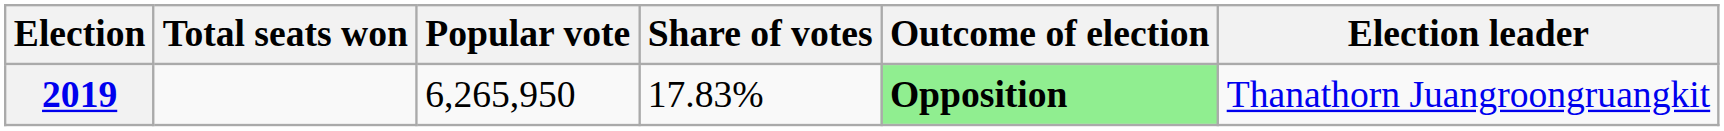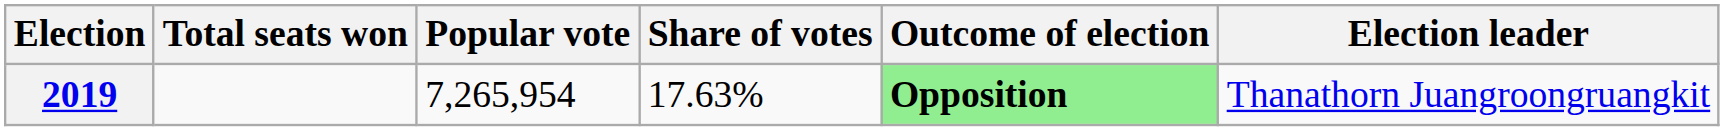 <table class="wikitable">
 <tr>
 <th>Election</th>
 <th>Total seats won</th>
 <th>Popular vote</th>
 <th>Share of votes</th>
 <th>Outcome of election</th>
 <th>Election leader</th>
 </tr>
 <tr>
 <th><a href='#'>2019</a></th>
 <td></td>
-<td>6,265,950</td>
-<td>17.83%</td>
+<td>7,265,954</td>
+<td>17.63%</td>
 <td style="background: lightgreen;"><strong>Opposition</strong></td>
 <td><a href='#'>Thanathorn Juangroongruangkit</a></td>
 </tr>
 </table>
